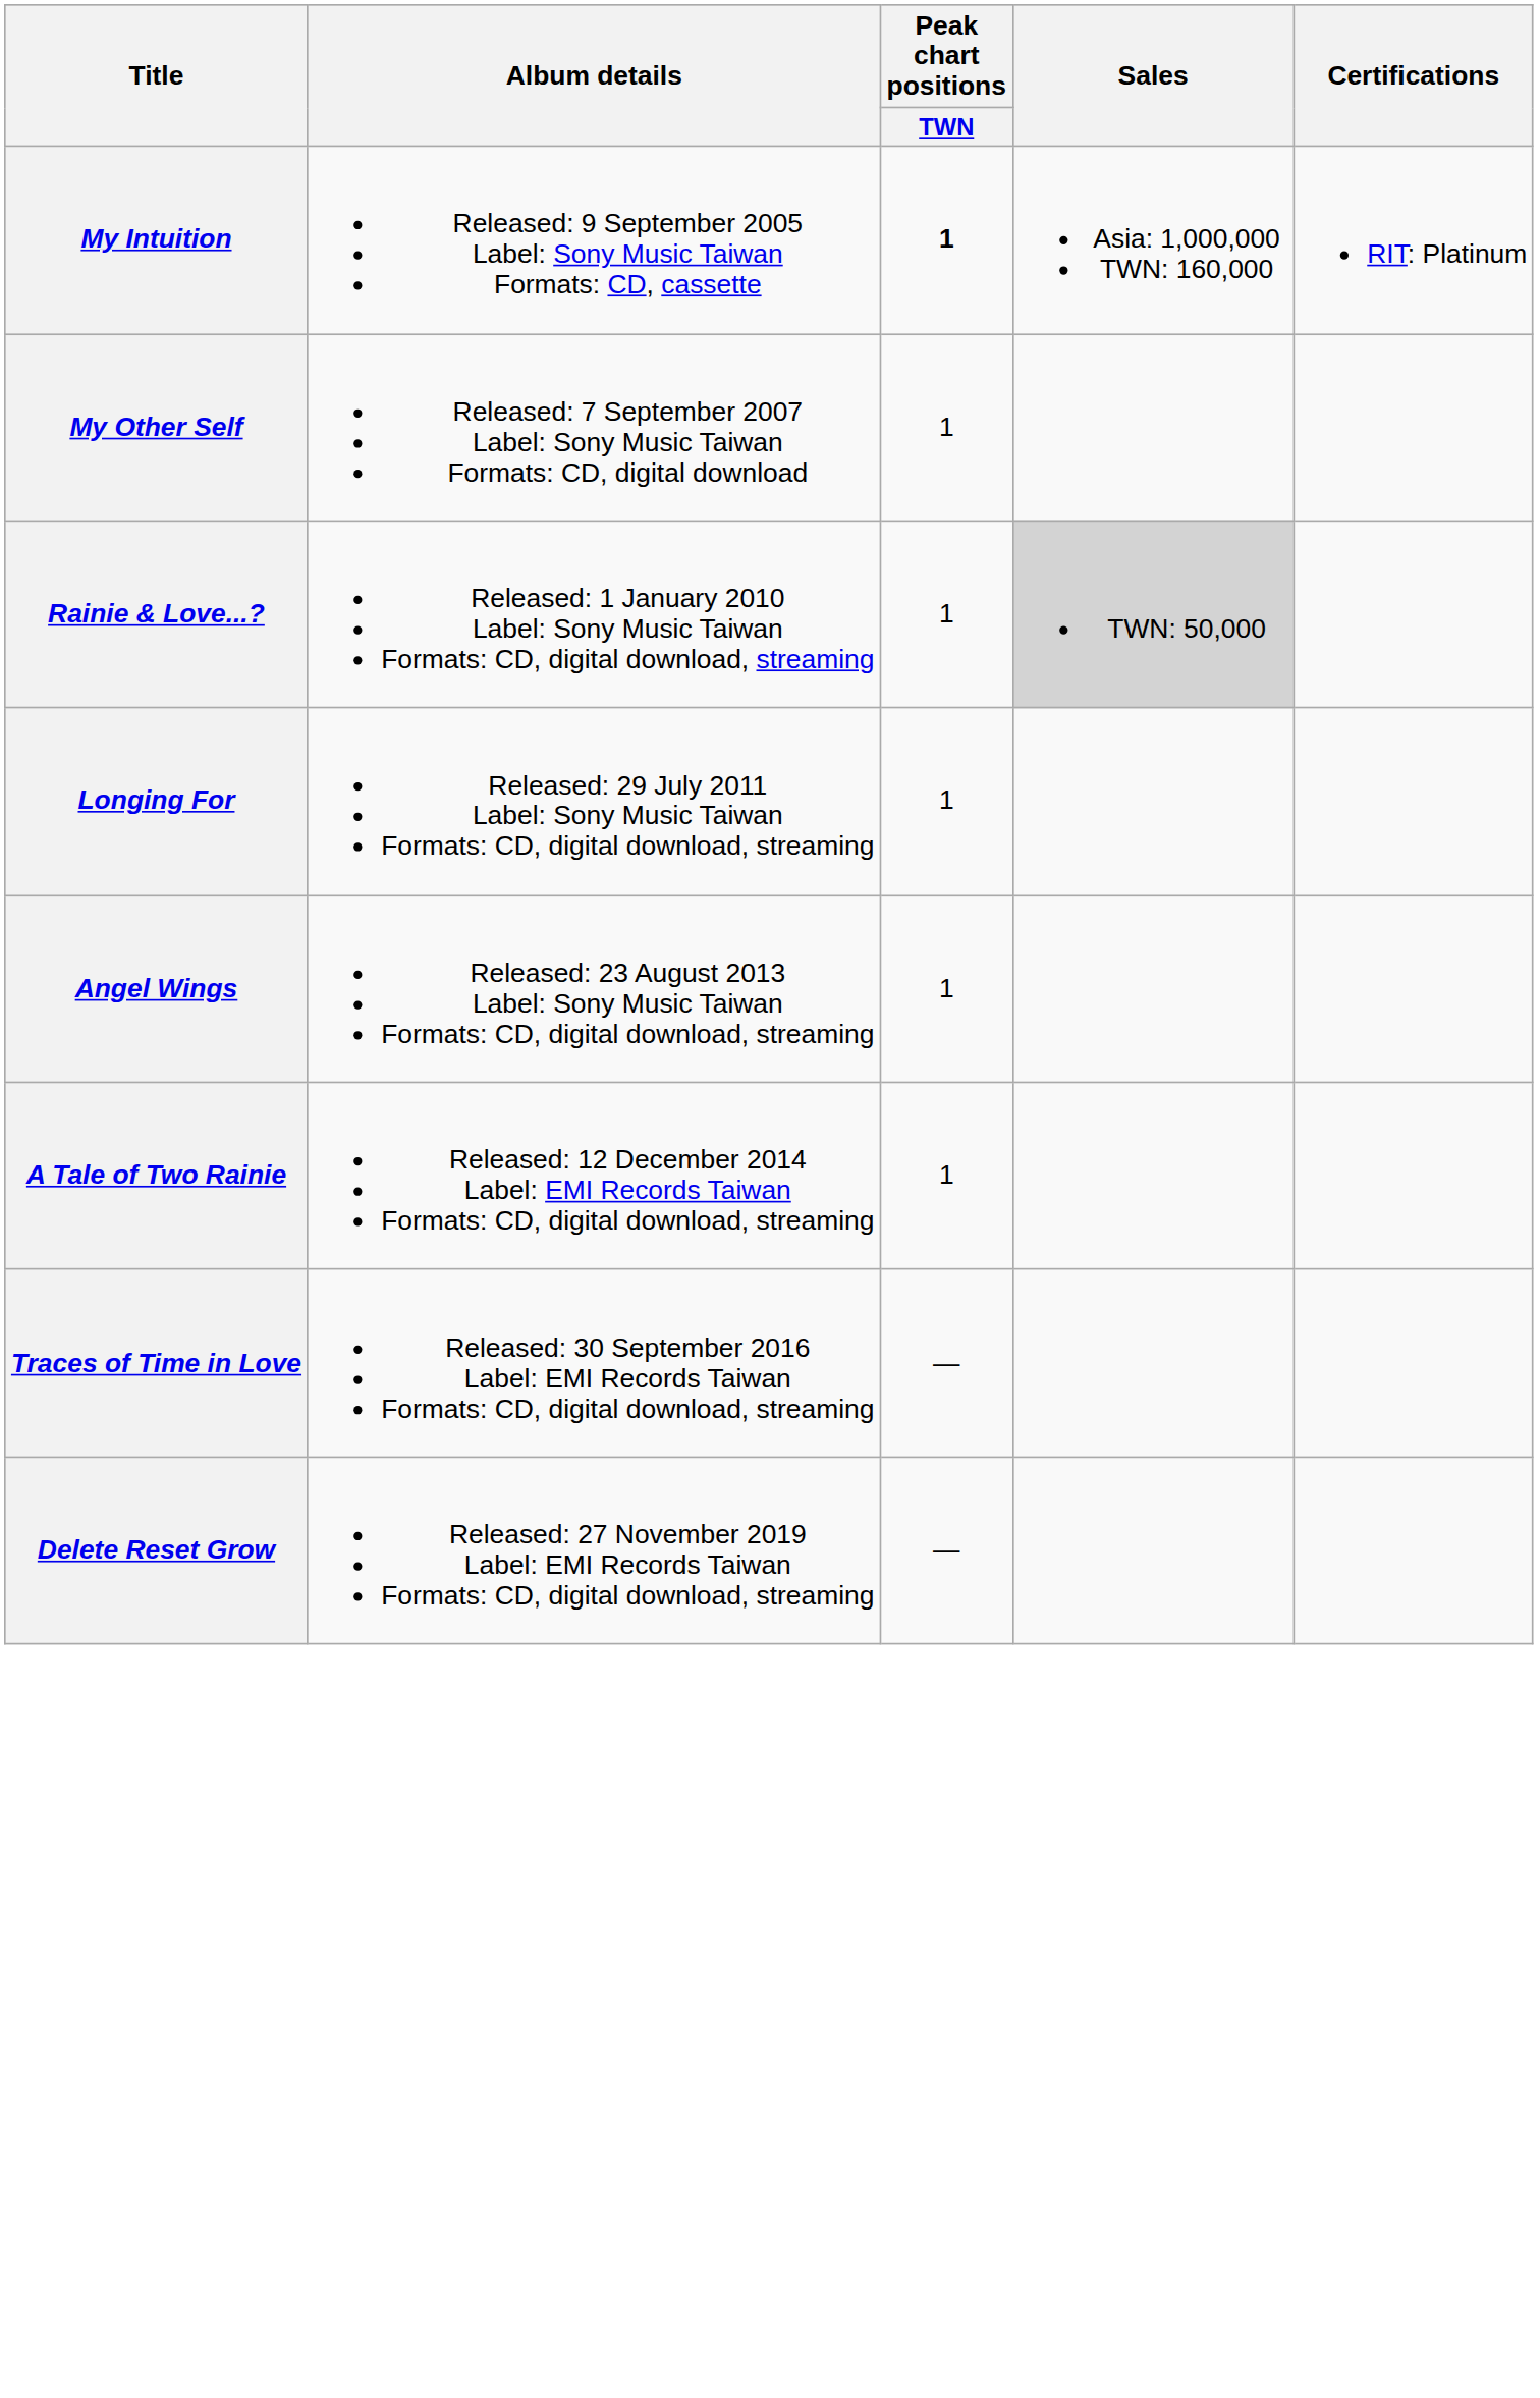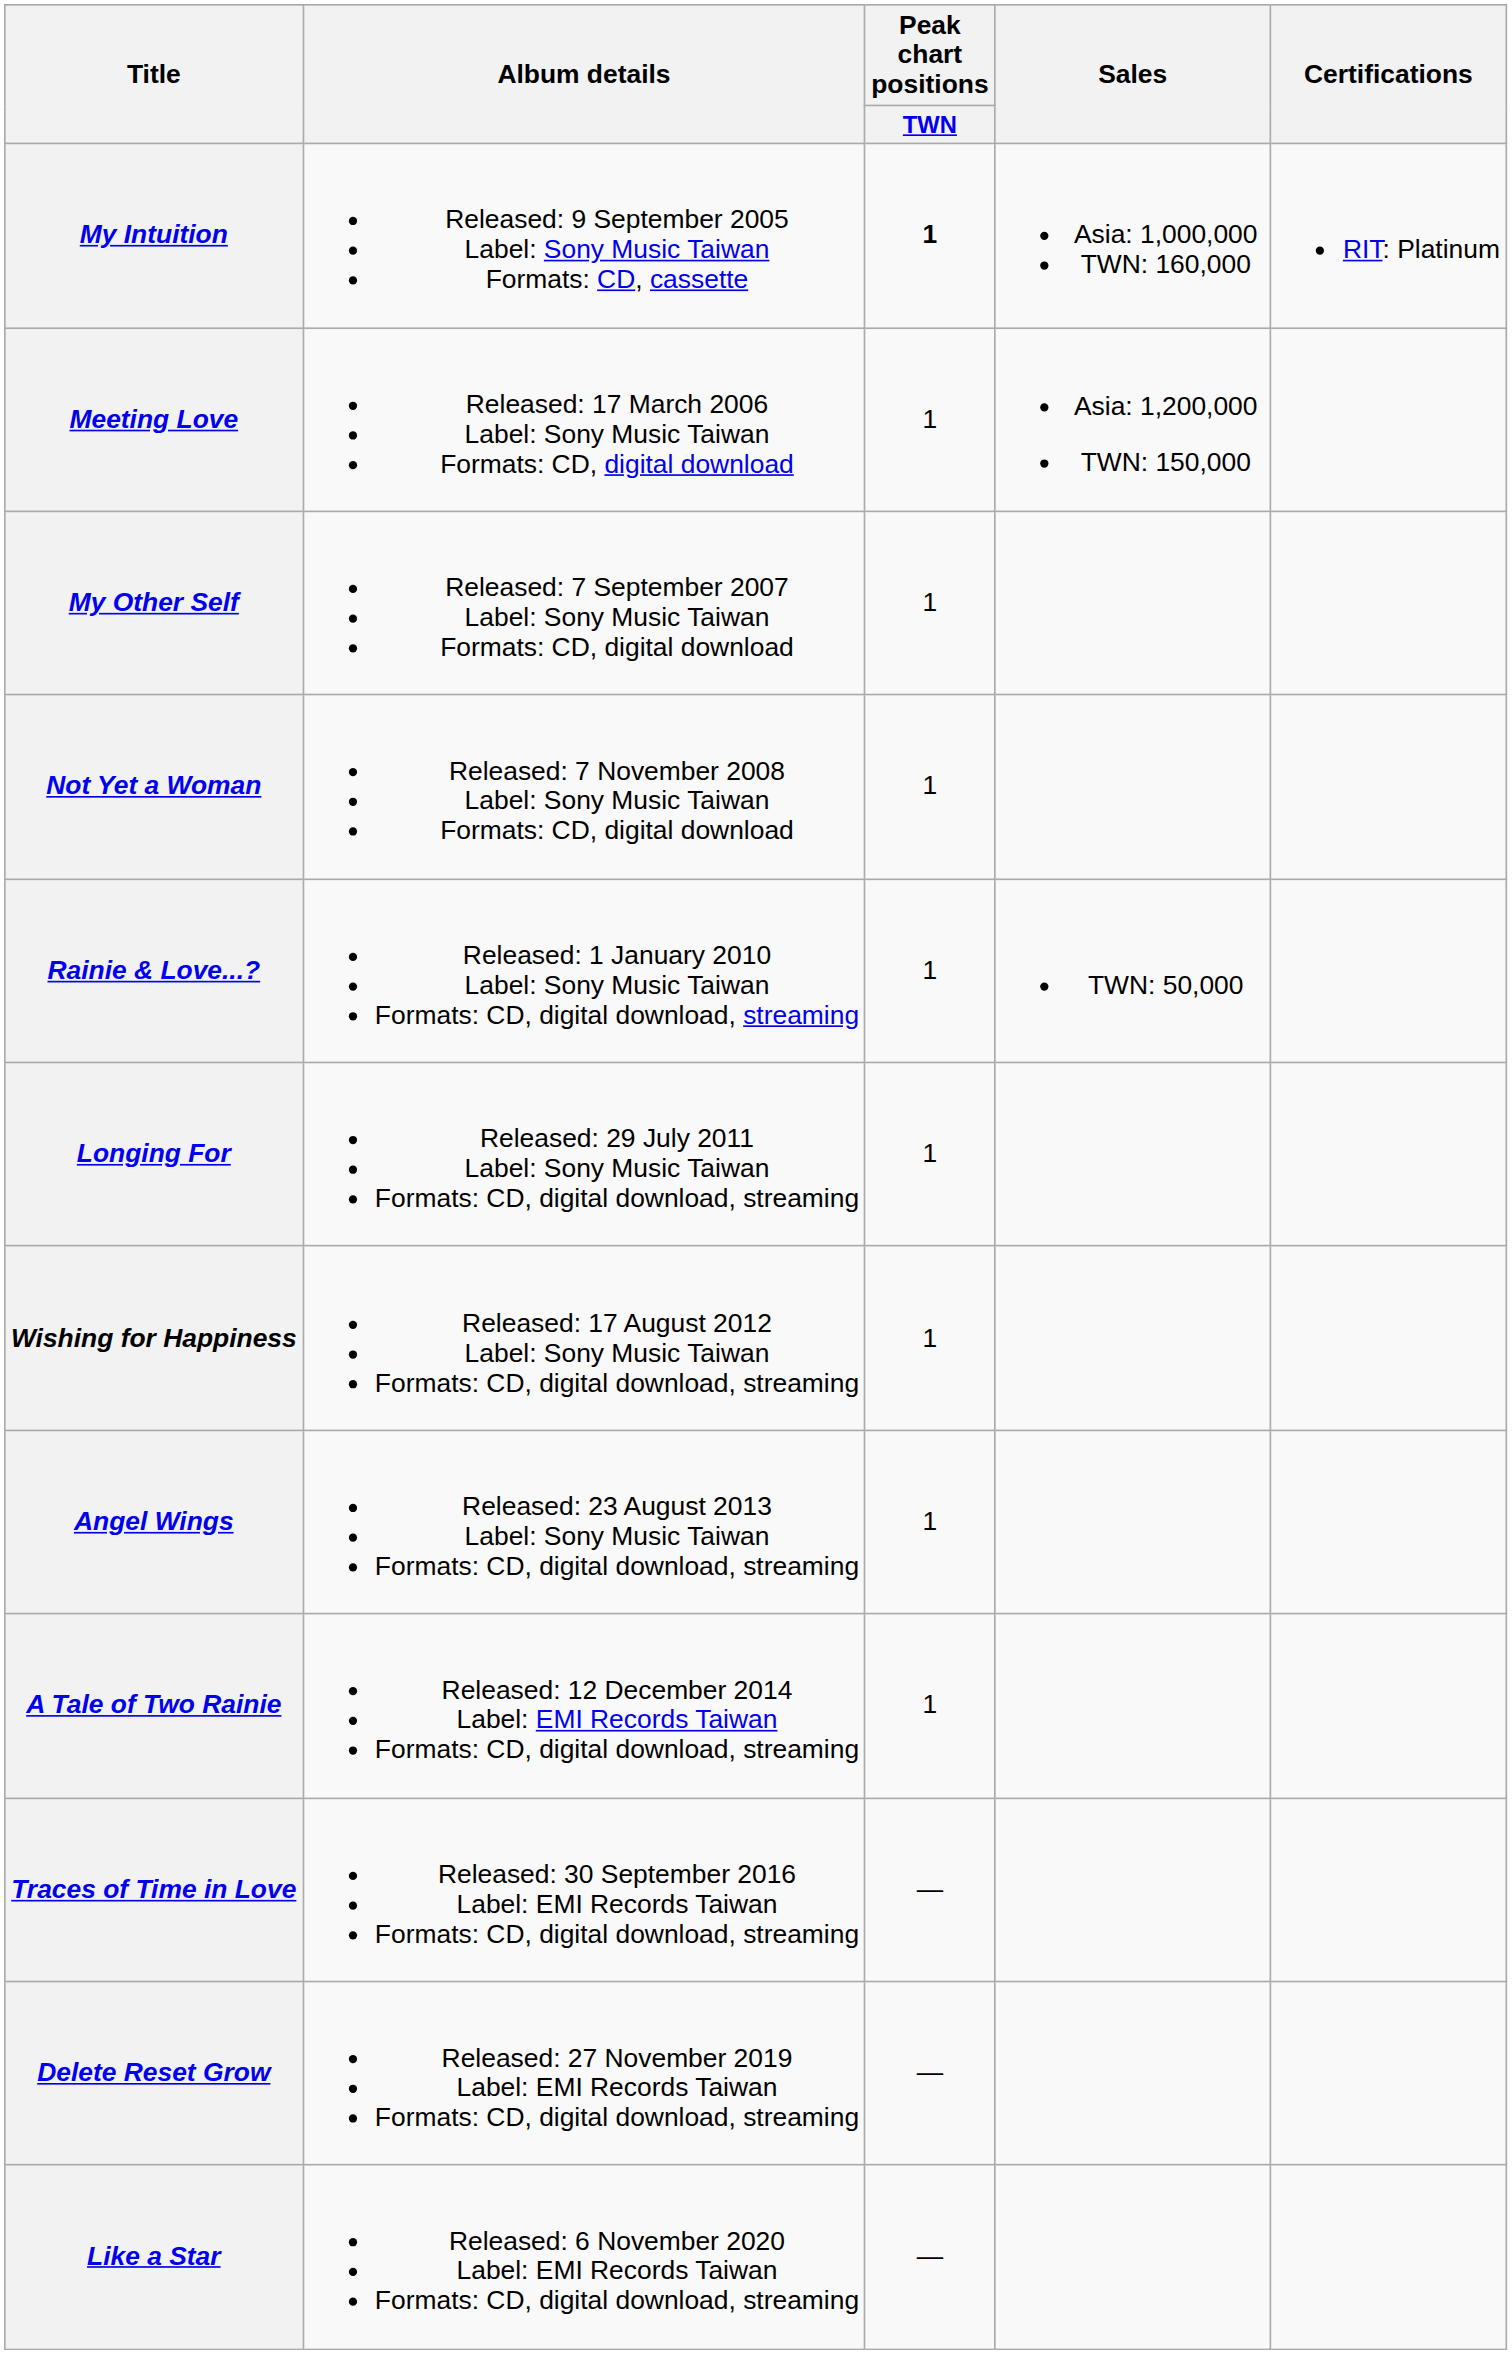 <table class="wikitable plainrowheaders" style="text-align:center;">
 <tr>
 <th rowspan="2">Title</th>
 <th rowspan="2">Album details</th>
 <th>Peak chart positions</th>
 <th rowspan="2" scope="col" style="width:10em;">Sales</th>
 <th rowspan="2">Certifications</th>
 </tr>
 <tr>
 <th scope="col" style="width:3em;font-size:90%;"><a href='#'>TWN</a><br></th>
 </tr>
 <tr>
 <th scope="row"><em><a href='#'>My Intuition</a></em></th>
 <td><br><ul><li>Released: 9 September 2005</li><li>Label: <a href='#'>Sony Music Taiwan</a></li><li>Formats: <a href='#'>CD</a>, <a href='#'>cassette</a></li></ul></td>
 <td><strong>1</strong></td>
 <td><br><ul><li>Asia: 1,000,000</li><li>TWN: 160,000</li></ul></td>
 <td><br><ul><li><a href='#'>RIT</a>: Platinum</li></ul></td>
 </tr>
 <tr>
+<th scope="row"><em><a href='#'>Meeting Love</a></em></th>
+<td><br><ul><li>Released: 17 March 2006</li><li>Label: Sony Music Taiwan</li><li>Formats: CD, <a href='#'>digital download</a></li></ul></td>
+<td>1</td>
+<td><br><ul><li>Asia: 1,200,000</li></ul><ul><li>TWN: 150,000</li></ul></td>
+<td></td>
+</tr>
+<tr>
 <th scope="row"><em><a href='#'>My Other Self</a></em></th>
 <td><br><ul><li>Released: 7 September 2007</li><li>Label: Sony Music Taiwan</li><li>Formats: CD, digital download</li></ul></td>
+<td>1</td>
+<td></td>
+<td></td>
+</tr>
+<tr>
+<th scope="row"><em><a href='#'>Not Yet a Woman</a></em></th>
+<td><br><ul><li>Released: 7 November 2008</li><li>Label: Sony Music Taiwan</li><li>Formats: CD, digital download</li></ul></td>
 <td>1</td>
 <td></td>
 <td></td>
 </tr>
 <tr>
 <th scope="row"><em><a href='#'>Rainie & Love...?</a></em></th>
 <td><br><ul><li>Released: 1 January 2010</li><li>Label: Sony Music Taiwan</li><li>Formats: CD, digital download, <a href='#'>streaming</a></li></ul></td>
 <td>1</td>
-<td style="background: lightgrey;"><br><ul><li>TWN: 50,000</li></ul></td>
+<td><br><ul><li>TWN: 50,000</li></ul></td>
 <td></td>
 </tr>
 <tr>
 <th scope="row"><em><a href='#'>Longing For</a></em></th>
 <td><br><ul><li>Released: 29 July 2011</li><li>Label: Sony Music Taiwan</li><li>Formats: CD, digital download, streaming</li></ul></td>
+<td>1</td>
+<td></td>
+<td></td>
+</tr>
+<tr>
+<th scope="row"><em>Wishing for Happiness</em></th>
+<td><br><ul><li>Released: 17 August 2012</li><li>Label: Sony Music Taiwan</li><li>Formats: CD, digital download, streaming</li></ul></td>
 <td>1</td>
 <td></td>
 <td></td>
 </tr>
 <tr>
 <th scope="row"><em><a href='#'>Angel Wings</a></em></th>
 <td><br><ul><li>Released: 23 August 2013</li><li>Label: Sony Music Taiwan</li><li>Formats: CD, digital download, streaming</li></ul></td>
 <td>1</td>
 <td></td>
 <td></td>
 </tr>
 <tr>
 <th scope="row"><em><a href='#'>A Tale of Two Rainie</a></em></th>
 <td><br><ul><li>Released: 12 December 2014</li><li>Label: <a href='#'>EMI Records Taiwan</a></li><li>Formats: CD, digital download, streaming</li></ul></td>
 <td>1</td>
 <td></td>
 <td></td>
 </tr>
 <tr>
 <th scope="row"><em><a href='#'>Traces of Time in Love</a></em></th>
 <td><br><ul><li>Released: 30 September 2016</li><li>Label: EMI Records Taiwan</li><li>Formats: CD, digital download, streaming</li></ul></td>
 <td>—</td>
 <td></td>
 <td></td>
 </tr>
 <tr>
 <th scope="row"><em><a href='#'>Delete Reset Grow</a></em></th>
 <td><br><ul><li>Released: 27 November 2019</li><li>Label: EMI Records Taiwan</li><li>Formats: CD, digital download, streaming</li></ul></td>
 <td>—</td>
 <td></td>
 <td></td>
 </tr>
+<tr>
+<th scope="row"><em><a href='#'>Like a Star</a></em></th>
+<td><br><ul><li>Released: 6 November 2020</li><li>Label: EMI Records Taiwan</li><li>Formats: CD, digital download, streaming</li></ul></td>
+<td>—</td>
+<td></td>
+<td></td>
+</tr>
 </table>
